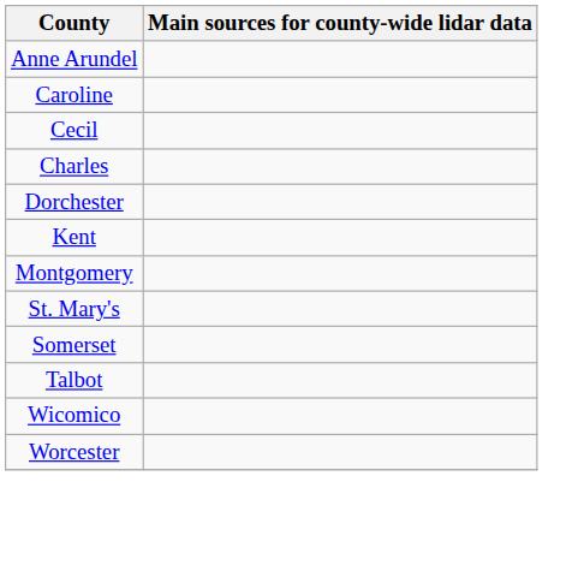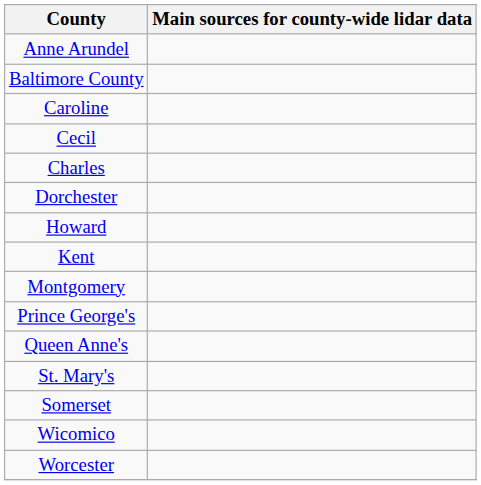 <table class="wikitable" style="text-align:center">
 <tr>
 <th>County</th>
 <th>Main sources for county-wide lidar data</th>
 </tr>
 <tr>
 <td><a href='#'>Anne Arundel</a></td>
 <td><br></td>
+</tr>
+<tr>
+<td><a href='#'>Baltimore County</a></td>
+<td></td>
 </tr>
 <tr>
 <td><a href='#'>Caroline</a></td>
 <td><br></td>
 </tr>
 <tr>
 <td><a href='#'>Cecil</a></td>
 <td><br></td>
 </tr>
 <tr>
 <td><a href='#'>Charles</a></td>
 <td><br></td>
 </tr>
 <tr>
 <td><a href='#'>Dorchester</a></td>
 <td><br></td>
 </tr>
 <tr>
+<td><a href='#'>Howard</a></td>
+<td><br></td>
+</tr>
+<tr>
 <td><a href='#'>Kent</a></td>
 <td><br></td>
 </tr>
 <tr>
 <td><a href='#'>Montgomery</a></td>
 <td></td>
 </tr>
 <tr>
+<td><a href='#'>Prince George's</a></td>
+<td></td>
+</tr>
+<tr>
+<td><a href='#'>Queen Anne's</a></td>
+<td><br></td>
+</tr>
+<tr>
 <td><a href='#'>St. Mary's</a></td>
 <td><br></td>
 </tr>
 <tr>
 <td><a href='#'>Somerset</a></td>
-<td><br></td>
-</tr>
-<tr>
-<td><a href='#'>Talbot</a></td>
 <td><br></td>
 </tr>
 <tr>
 <td><a href='#'>Wicomico</a></td>
 <td><br></td>
 </tr>
 <tr>
 <td><a href='#'>Worcester</a></td>
 <td></td>
 </tr>
 <tr>
 </tr>
 </table>
